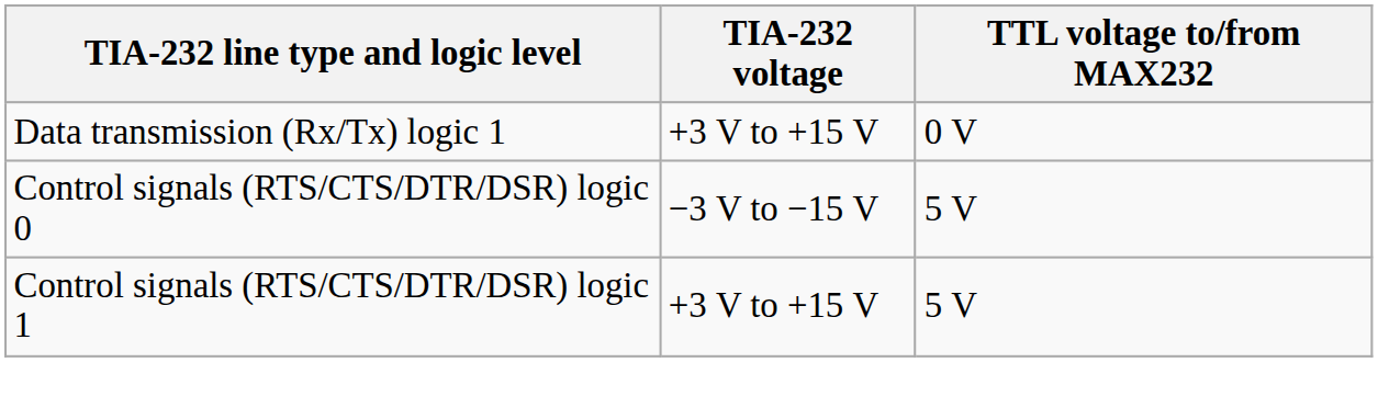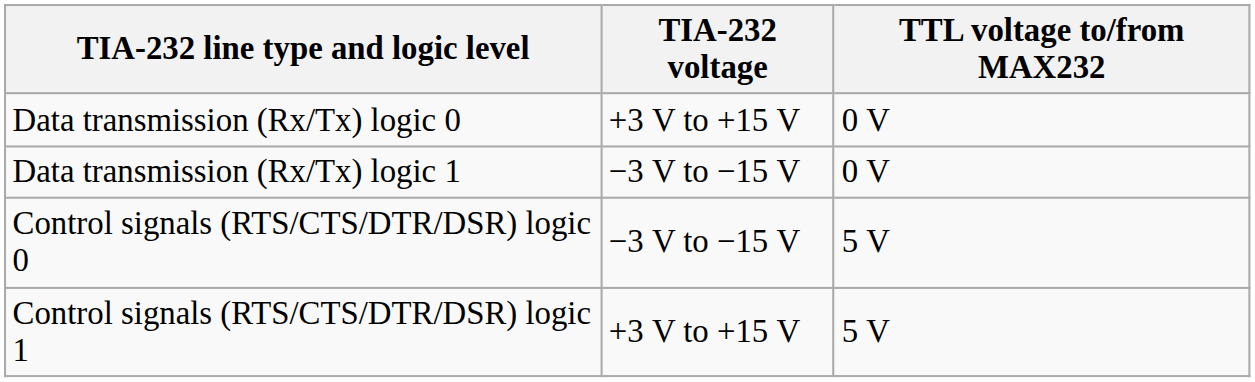 <table class="wikitable" border="1"shyam>
 <tr>
 <th>TIA-232 line type and logic level</th>
 <th>TIA-232 voltage</th>
 <th>TTL voltage to/from MAX232</th>
 </tr>
 <tr>
+<td>Data transmission (Rx/Tx) logic 0</td>
+<td>+3 V to +15 V</td>
+<td>0 V</td>
+</tr>
+<tr>
 <td>Data transmission (Rx/Tx) logic 1</td>
-<td>+3 V to +15 V</td>
+<td>−3 V to −15 V</td>
 <td>0 V</td>
 </tr>
 <tr>
 <td>Control signals (RTS/CTS/DTR/DSR) logic 0</td>
 <td>−3 V to −15 V</td>
 <td>5 V</td>
 </tr>
 <tr>
 <td>Control signals (RTS/CTS/DTR/DSR) logic 1</td>
 <td>+3 V to +15 V</td>
 <td>5 V</td>
 </tr>
 </table>
